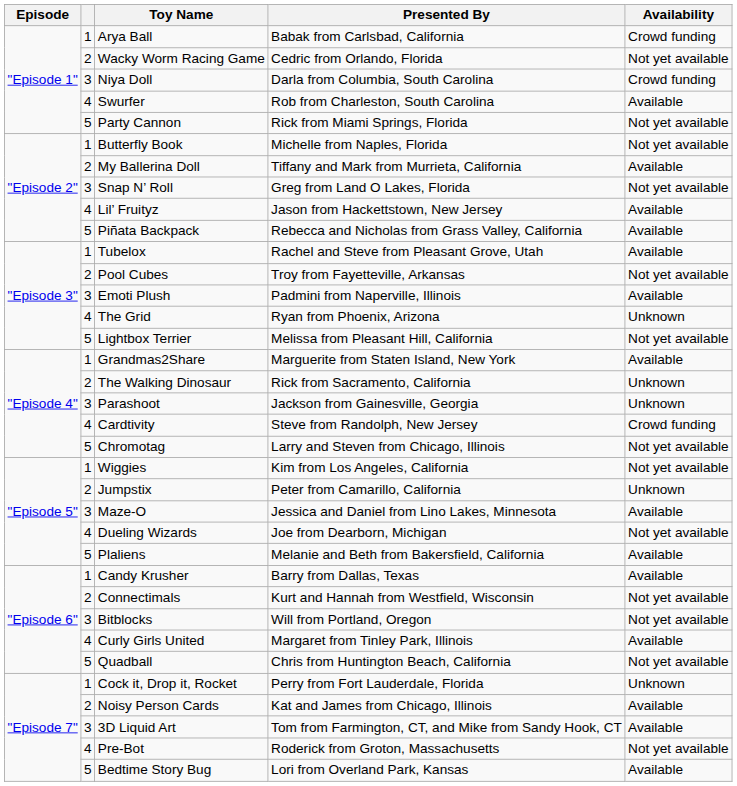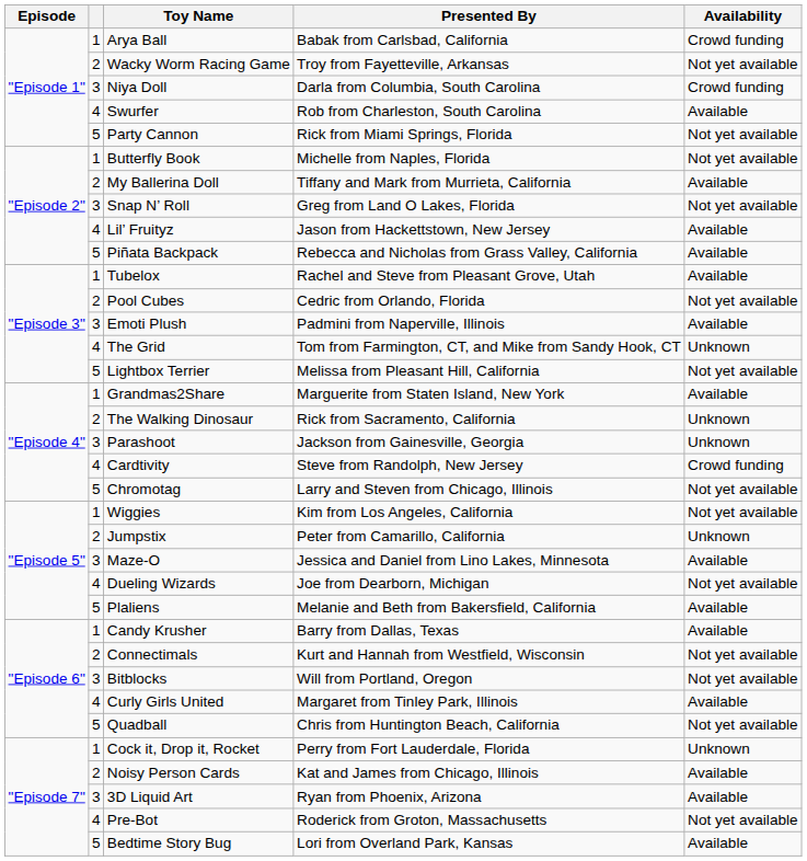 <table class="wikitable sortable">
 <tr>
 <th>Episode</th>
 <th></th>
 <th>Toy Name</th>
 <th>Presented By</th>
 <th>Availability</th>
 </tr>
 <tr>
 <td rowspan="5"><a href='#'>"Episode 1"</a></td>
 <td style="text-align:center">1</td>
 <td>Arya Ball</td>
 <td>Babak from Carlsbad, California</td>
 <td>Crowd funding</td>
 </tr>
 <tr>
 <td style="text-align:center">2</td>
 <td>Wacky Worm Racing Game</td>
-<td>Cedric from Orlando, Florida</td>
+<td>Troy from Fayetteville, Arkansas</td>
 <td>Not yet available</td>
 </tr>
 <tr>
 <td style="text-align:center">3</td>
 <td>Niya Doll</td>
 <td>Darla from Columbia, South Carolina</td>
 <td>Crowd funding</td>
 </tr>
 <tr>
 <td style="text-align:center">4</td>
 <td>Swurfer</td>
 <td>Rob from Charleston, South Carolina</td>
 <td>Available</td>
 </tr>
 <tr>
 <td style="text-align:center">5</td>
 <td>Party Cannon</td>
 <td>Rick from Miami Springs, Florida</td>
 <td>Not yet available</td>
 </tr>
 <tr>
 <td rowspan="5"><a href='#'>"Episode 2"</a></td>
 <td style="text-align:center">1</td>
 <td>Butterfly Book</td>
 <td>Michelle from Naples, Florida</td>
 <td>Not yet available</td>
 </tr>
 <tr>
 <td style="text-align:center">2</td>
 <td>My Ballerina Doll</td>
 <td>Tiffany and Mark from Murrieta, California</td>
 <td>Available</td>
 </tr>
 <tr>
 <td style="text-align:center">3</td>
 <td>Snap N’ Roll</td>
 <td>Greg from Land O Lakes, Florida</td>
 <td>Not yet available</td>
 </tr>
 <tr>
 <td style="text-align:center">4</td>
 <td>Lil’ Fruityz</td>
 <td>Jason from Hackettstown, New Jersey</td>
 <td>Available</td>
 </tr>
 <tr>
 <td style="text-align:center">5</td>
 <td>Piñata Backpack</td>
 <td>Rebecca and Nicholas from Grass Valley, California</td>
 <td>Available</td>
 </tr>
 <tr>
 <td rowspan="5"><a href='#'>"Episode 3"</a></td>
 <td style="text-align:center">1</td>
 <td>Tubelox</td>
 <td>Rachel and Steve from Pleasant Grove, Utah</td>
 <td>Available</td>
 </tr>
 <tr>
 <td style="text-align:center">2</td>
 <td>Pool Cubes</td>
-<td>Troy from Fayetteville, Arkansas</td>
+<td>Cedric from Orlando, Florida</td>
 <td>Not yet available</td>
 </tr>
 <tr>
 <td style="text-align:center">3</td>
 <td>Emoti Plush</td>
 <td>Padmini from Naperville, Illinois</td>
 <td>Available</td>
 </tr>
 <tr>
 <td style="text-align:center">4</td>
 <td>The Grid</td>
-<td>Ryan from Phoenix, Arizona</td>
+<td>Tom from Farmington, CT, and Mike from Sandy Hook, CT</td>
 <td>Unknown</td>
 </tr>
 <tr>
 <td style="text-align:center">5</td>
 <td>Lightbox Terrier</td>
 <td>Melissa from Pleasant Hill, California</td>
 <td>Not yet available</td>
 </tr>
 <tr>
 <td rowspan="5"><a href='#'>"Episode 4"</a></td>
 <td style="text-align:center">1</td>
 <td>Grandmas2Share</td>
 <td>Marguerite from Staten Island, New York</td>
 <td>Available</td>
 </tr>
 <tr>
 <td style="text-align:center">2</td>
 <td>The Walking Dinosaur</td>
 <td>Rick from Sacramento, California</td>
 <td>Unknown</td>
 </tr>
 <tr>
 <td style="text-align:center">3</td>
 <td>Parashoot</td>
 <td>Jackson from Gainesville, Georgia</td>
 <td>Unknown</td>
 </tr>
 <tr>
 <td style="text-align:center">4</td>
 <td>Cardtivity</td>
 <td>Steve from Randolph, New Jersey</td>
 <td>Crowd funding</td>
 </tr>
 <tr>
 <td style="text-align:center">5</td>
 <td>Chromotag</td>
 <td>Larry and Steven from Chicago, Illinois</td>
 <td>Not yet available</td>
 </tr>
 <tr>
 <td rowspan="5"><a href='#'>"Episode 5"</a></td>
 <td style="text-align:center">1</td>
 <td>Wiggies</td>
 <td>Kim from Los Angeles, California</td>
 <td>Not yet available</td>
 </tr>
 <tr>
 <td style="text-align:center">2</td>
 <td>Jumpstix</td>
 <td>Peter from Camarillo, California</td>
 <td>Unknown</td>
 </tr>
 <tr>
 <td style="text-align:center">3</td>
 <td>Maze-O</td>
 <td>Jessica and Daniel from Lino Lakes, Minnesota</td>
 <td>Available</td>
 </tr>
 <tr>
 <td style="text-align:center">4</td>
 <td>Dueling Wizards</td>
 <td>Joe from Dearborn, Michigan</td>
 <td>Not yet available</td>
 </tr>
 <tr>
 <td style="text-align:center">5</td>
 <td>Plaliens</td>
 <td>Melanie and Beth from Bakersfield, California</td>
 <td>Available</td>
 </tr>
 <tr>
 <td rowspan="5"><a href='#'>"Episode 6"</a></td>
 <td style="text-align:center">1</td>
 <td>Candy Krusher</td>
 <td>Barry from Dallas, Texas</td>
 <td>Available</td>
 </tr>
 <tr>
 <td style="text-align:center">2</td>
 <td>Connectimals</td>
 <td>Kurt and Hannah from Westfield, Wisconsin</td>
 <td>Not yet available</td>
 </tr>
 <tr>
 <td style="text-align:center">3</td>
 <td>Bitblocks</td>
 <td>Will from Portland, Oregon</td>
 <td>Not yet available</td>
 </tr>
 <tr>
 <td style="text-align:center">4</td>
 <td>Curly Girls United</td>
 <td>Margaret from Tinley Park, Illinois</td>
 <td>Available</td>
 </tr>
 <tr>
 <td style="text-align:center">5</td>
 <td>Quadball</td>
 <td>Chris from Huntington Beach, California</td>
 <td>Not yet available</td>
 </tr>
 <tr>
 <td rowspan="5"><a href='#'>"Episode 7"</a></td>
 <td style="text-align:center">1</td>
 <td>Cock it, Drop it, Rocket</td>
 <td>Perry from Fort Lauderdale, Florida</td>
 <td>Unknown</td>
 </tr>
 <tr>
 <td style="text-align:center">2</td>
 <td>Noisy Person Cards</td>
 <td>Kat and James from Chicago, Illinois</td>
 <td>Available</td>
 </tr>
 <tr>
 <td style="text-align:center">3</td>
 <td>3D Liquid Art</td>
-<td>Tom from Farmington, CT, and Mike from Sandy Hook, CT</td>
+<td>Ryan from Phoenix, Arizona</td>
 <td>Available</td>
 </tr>
 <tr>
 <td style="text-align:center">4</td>
 <td>Pre-Bot</td>
 <td>Roderick from Groton, Massachusetts</td>
 <td>Not yet available</td>
 </tr>
 <tr>
 <td style="text-align:center">5</td>
 <td>Bedtime Story Bug</td>
 <td>Lori from Overland Park, Kansas</td>
 <td>Available</td>
 </tr>
 </table>
